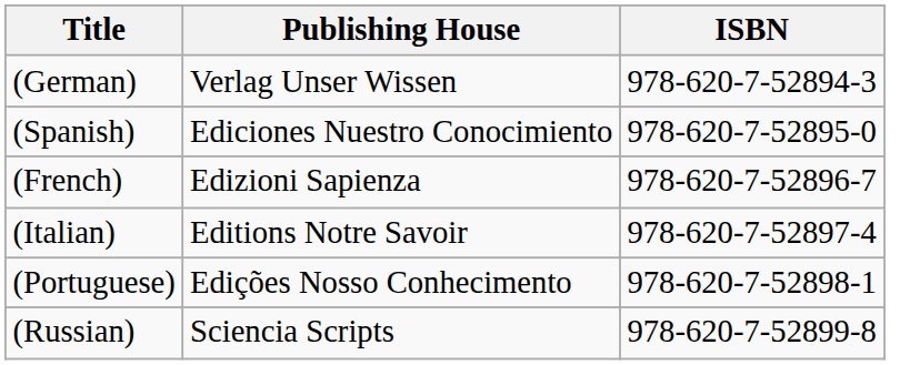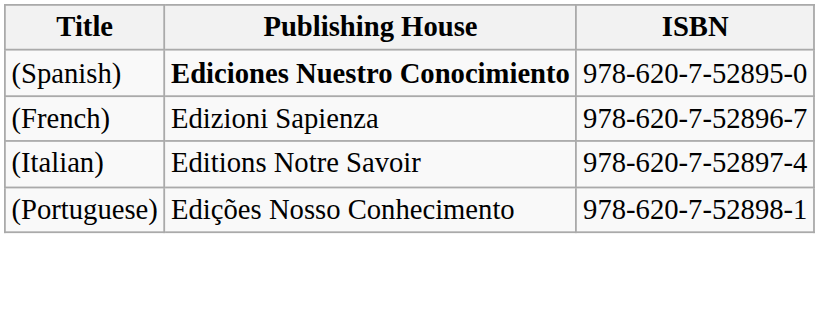 <table class="wikitable">
 <tr>
 <th>Title</th>
 <th>Publishing House</th>
 <th>ISBN</th>
 </tr>
 <tr>
-<td> (German)</td>
-<td>Verlag Unser Wissen</td>
-<td>978-620-7-52894-3</td>
-</tr>
-<tr>
 <td> (Spanish)</td>
-<td>Ediciones Nuestro Conocimiento</td>
+<td><strong>Ediciones Nuestro Conocimiento</strong></td>
 <td>978-620-7-52895-0</td>
 </tr>
 <tr>
 <td> (French)</td>
 <td>Edizioni Sapienza</td>
 <td>978-620-7-52896-7</td>
 </tr>
 <tr>
 <td> (Italian)</td>
 <td>Editions Notre Savoir</td>
 <td>978-620-7-52897-4</td>
 </tr>
 <tr>
 <td> (Portuguese)</td>
 <td>Edições Nosso Conhecimento</td>
 <td>978-620-7-52898-1</td>
 </tr>
-<tr>
-<td> (Russian)</td>
-<td>Sciencia Scripts</td>
-<td>978-620-7-52899-8</td>
-</tr>
 </table>
